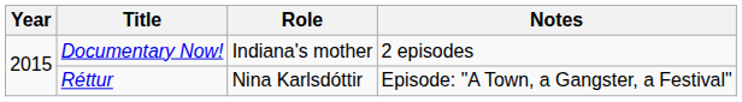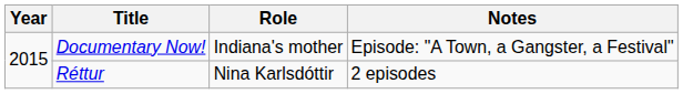 <table class="wikitable sortable">
 <tr>
 <th>Year</th>
 <th>Title</th>
 <th>Role</th>
 <th class="unsortable">Notes</th>
 </tr>
 <tr>
 <td rowspan="2">2015</td>
 <td><em><a href='#'>Documentary Now!</a></em></td>
 <td>Indiana's mother</td>
-<td>2 episodes</td>
+<td>Episode: "A Town, a Gangster, a Festival"</td>
 </tr>
 <tr>
 <td><em><a href='#'>Réttur</a></em></td>
 <td>Nina Karlsdóttir</td>
-<td>Episode: "A Town, a Gangster, a Festival"</td>
+<td>2 episodes</td>
 </tr>
 </table>
